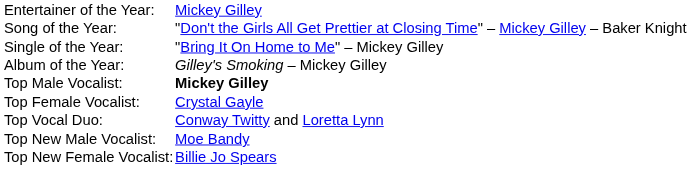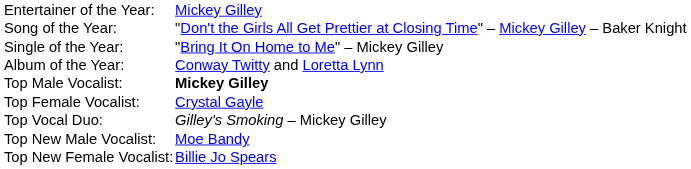 <table cellspacing="0" border="0" cellpadding="1">
 <tr>
 <td>Entertainer of the Year:</td>
 <td><a href='#'>Mickey Gilley</a></td>
 </tr>
 <tr>
 <td>Song of the Year:</td>
 <td>"<a href='#'>Don't the Girls All Get Prettier at Closing Time</a>" – <a href='#'>Mickey Gilley</a> – Baker Knight</td>
 </tr>
 <tr>
 <td>Single of the Year:</td>
 <td>"<a href='#'>Bring It On Home to Me</a>" – Mickey Gilley</td>
 </tr>
 <tr>
 <td>Album of the Year:</td>
-<td><em>Gilley's Smoking</em> – Mickey Gilley</td>
+<td><a href='#'>Conway Twitty</a> and <a href='#'>Loretta Lynn</a></td>
 </tr>
 <tr>
 <td>Top Male Vocalist:</td>
 <td><strong>Mickey Gilley</strong></td>
 </tr>
 <tr>
 <td>Top Female Vocalist:</td>
 <td><a href='#'>Crystal Gayle</a></td>
 </tr>
 <tr>
 <td>Top Vocal Duo:</td>
-<td><a href='#'>Conway Twitty</a> and <a href='#'>Loretta Lynn</a></td>
+<td><em>Gilley's Smoking</em> – Mickey Gilley</td>
 </tr>
 <tr>
 <td>Top New Male Vocalist:</td>
 <td><a href='#'>Moe Bandy</a></td>
 </tr>
 <tr>
 <td>Top New Female Vocalist:</td>
 <td><a href='#'>Billie Jo Spears</a></td>
 </tr>
 </table>
